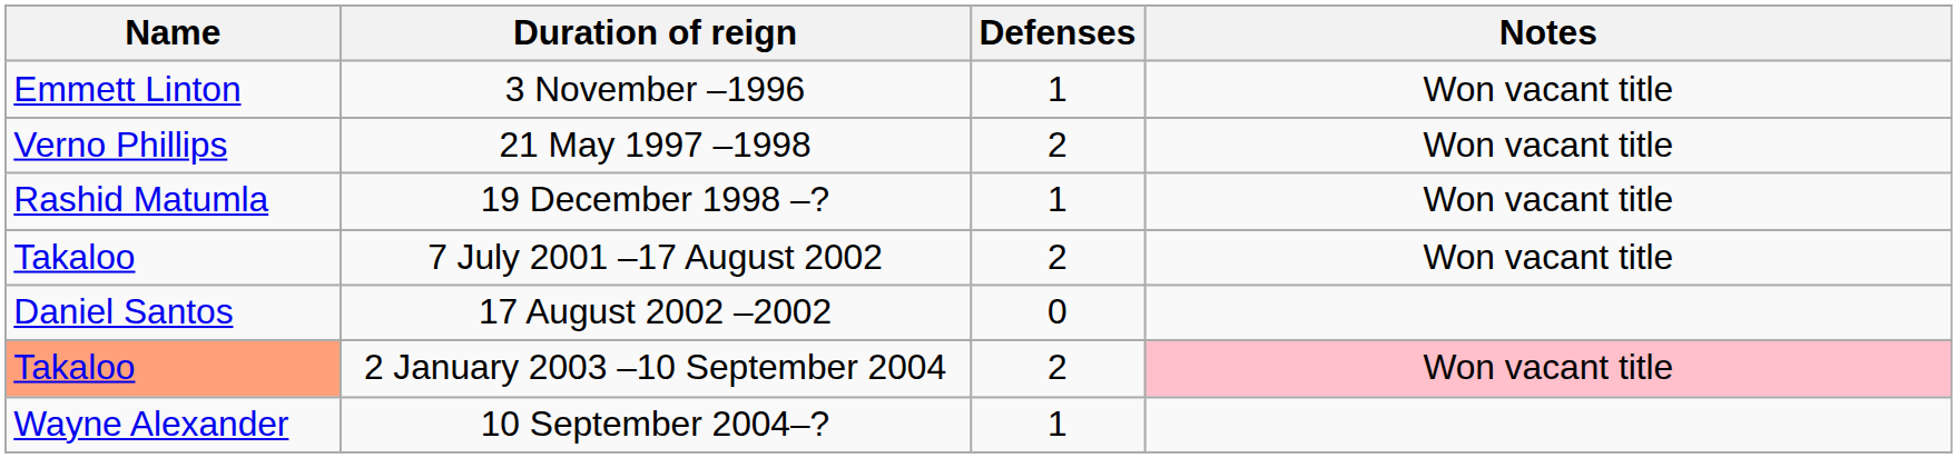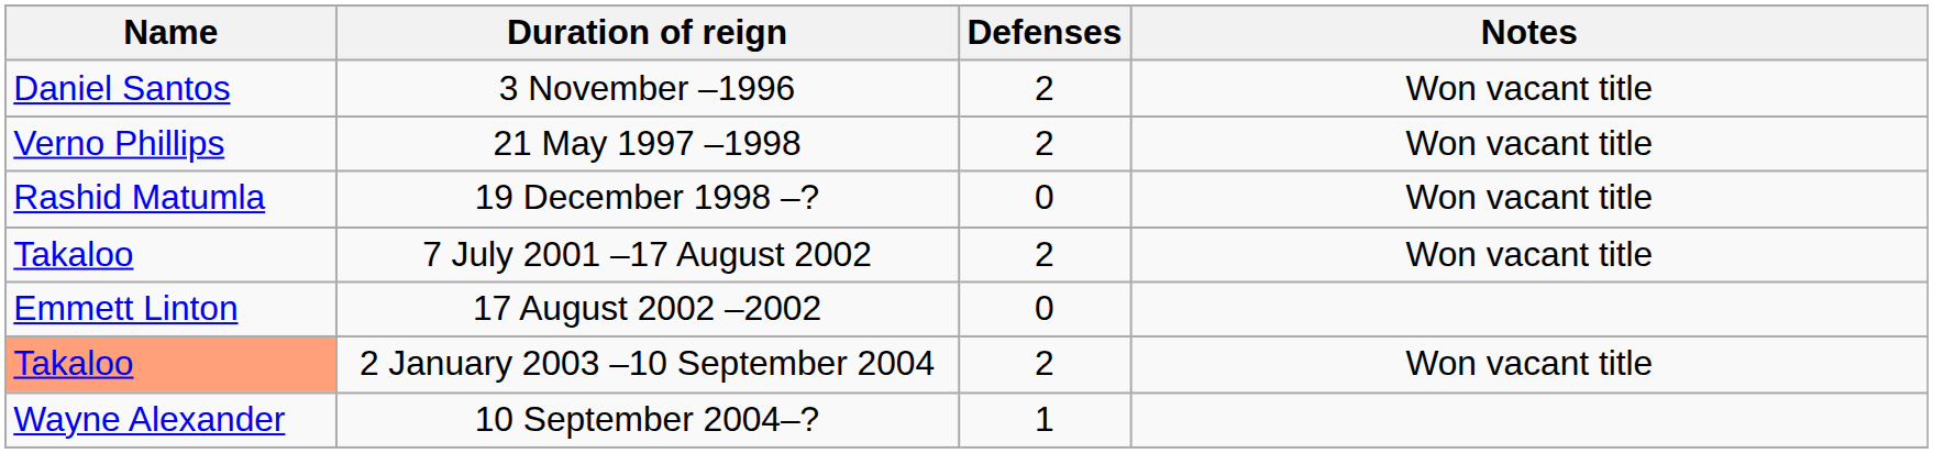 <table class="wikitable" width=100%>
 <tr>
 <th width=17%>Name</th>
 <th width=32%>Duration of reign</th>
 <th width=7%>Defenses</th>
 <th width=41%>Notes</th>
 </tr>
 <tr align=center>
-<td align=left> <a href='#'>Emmett Linton</a></td>
+<td align=left> <a href='#'>Daniel Santos</a></td>
 <td>3 November –1996</td>
-<td>1</td>
+<td>2</td>
 <td>Won vacant title</td>
 </tr>
 <tr align=center>
 <td align=left> <a href='#'>Verno Phillips</a></td>
 <td>21 May 1997 –1998</td>
 <td>2</td>
 <td>Won vacant title</td>
 </tr>
 <tr align=center>
 <td align=left> <a href='#'>Rashid Matumla</a></td>
 <td>19 December 1998 –?</td>
-<td>1</td>
+<td>0</td>
 <td>Won vacant title</td>
 </tr>
 <tr align=center>
 <td align=left> <a href='#'>Takaloo</a></td>
 <td>7 July 2001 –17 August 2002</td>
 <td>2</td>
 <td>Won vacant title</td>
 </tr>
 <tr align=center>
-<td align=left> <a href='#'>Daniel Santos</a></td>
+<td align=left> <a href='#'>Emmett Linton</a></td>
 <td>17 August 2002 –2002</td>
 <td>0</td>
 <td></td>
 </tr>
 <tr align=center>
 <td align=left style="background: lightsalmon;"> <a href='#'>Takaloo</a></td>
 <td>2 January 2003 –10 September 2004</td>
 <td>2</td>
-<td style="background: pink;">Won vacant title</td>
+<td>Won vacant title</td>
 </tr>
 <tr align=center>
 <td align=left> <a href='#'>Wayne Alexander</a></td>
 <td>10 September 2004–?</td>
 <td>1</td>
 </tr>
 </table>
